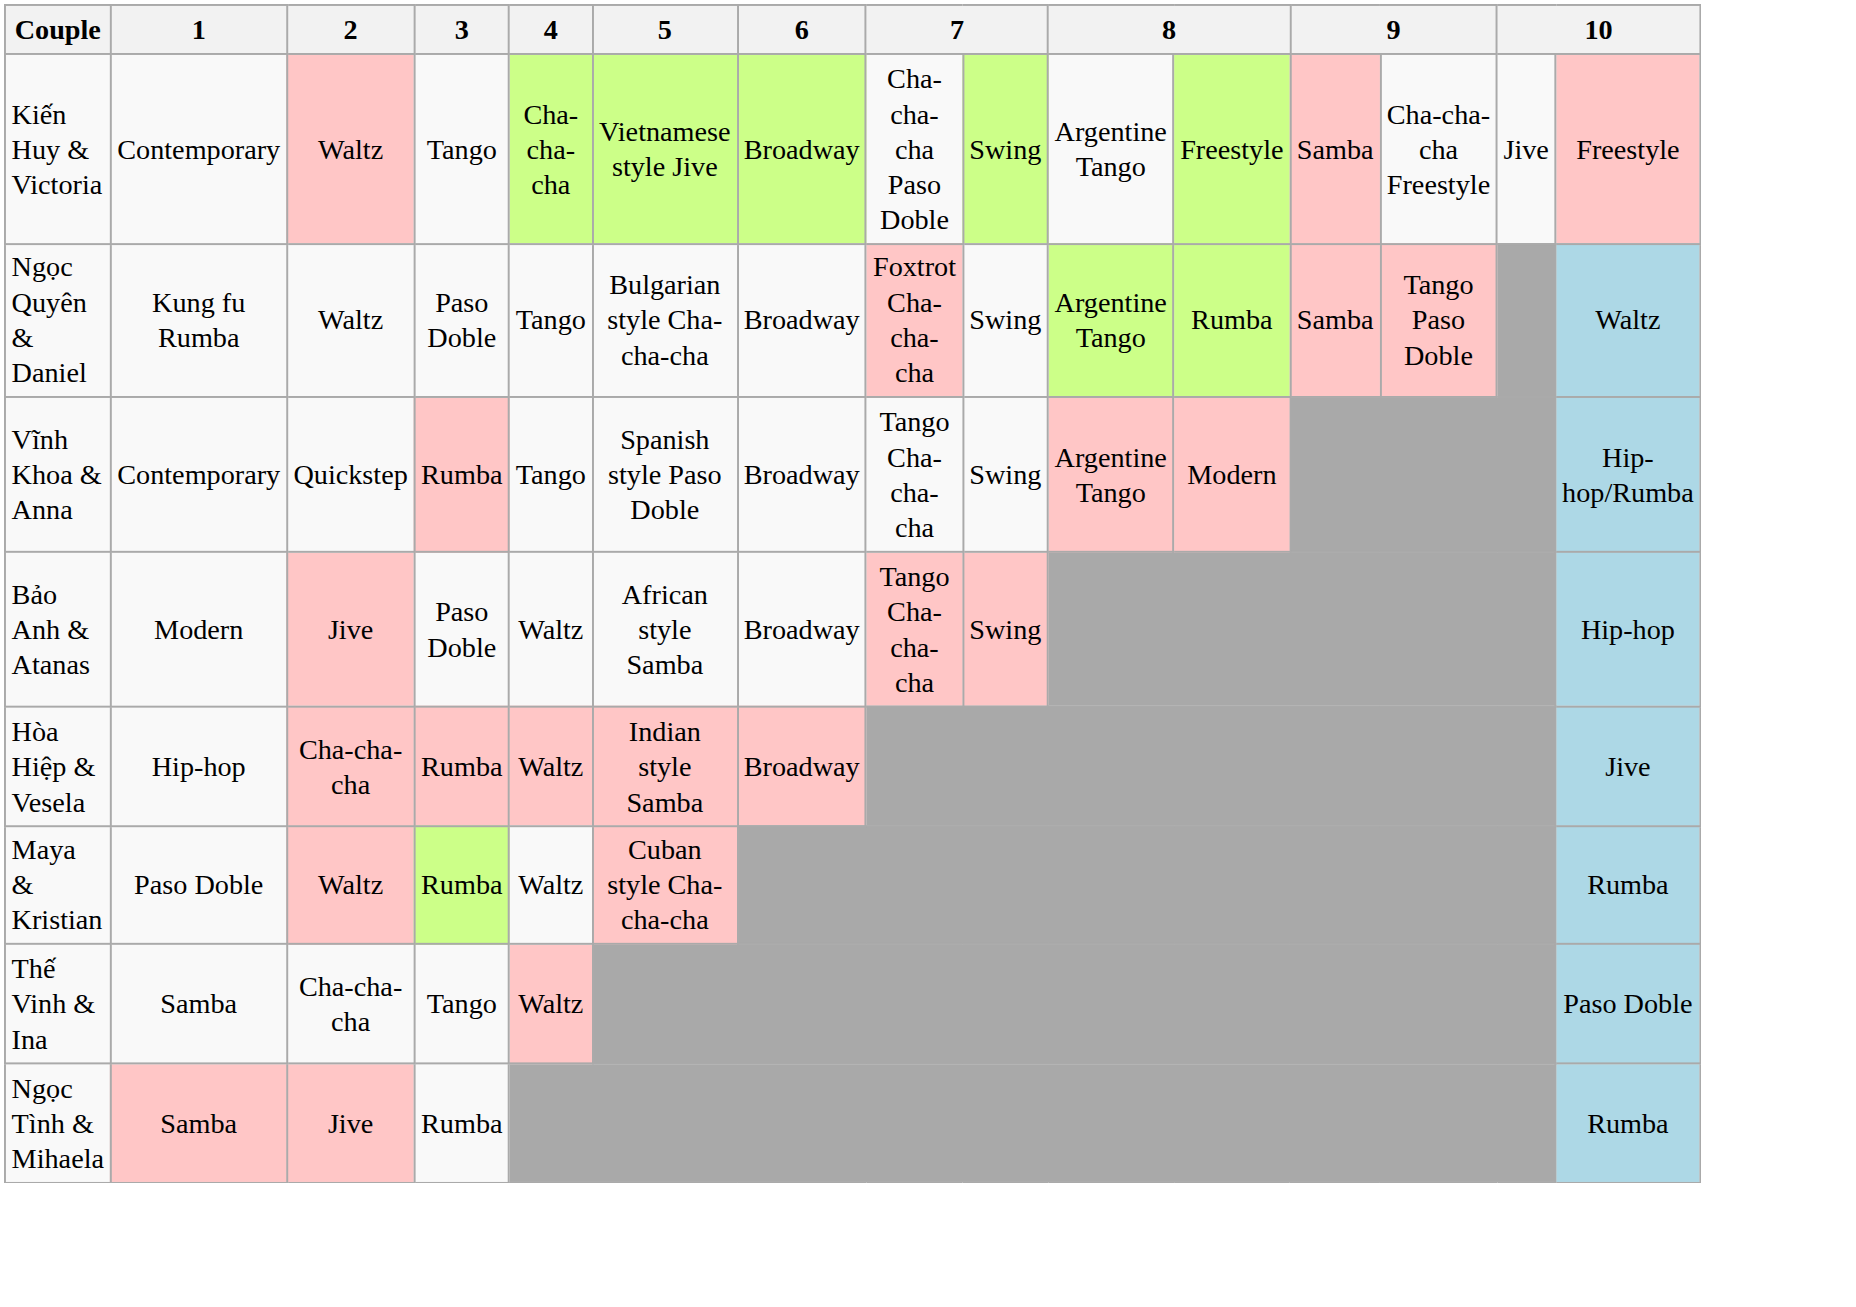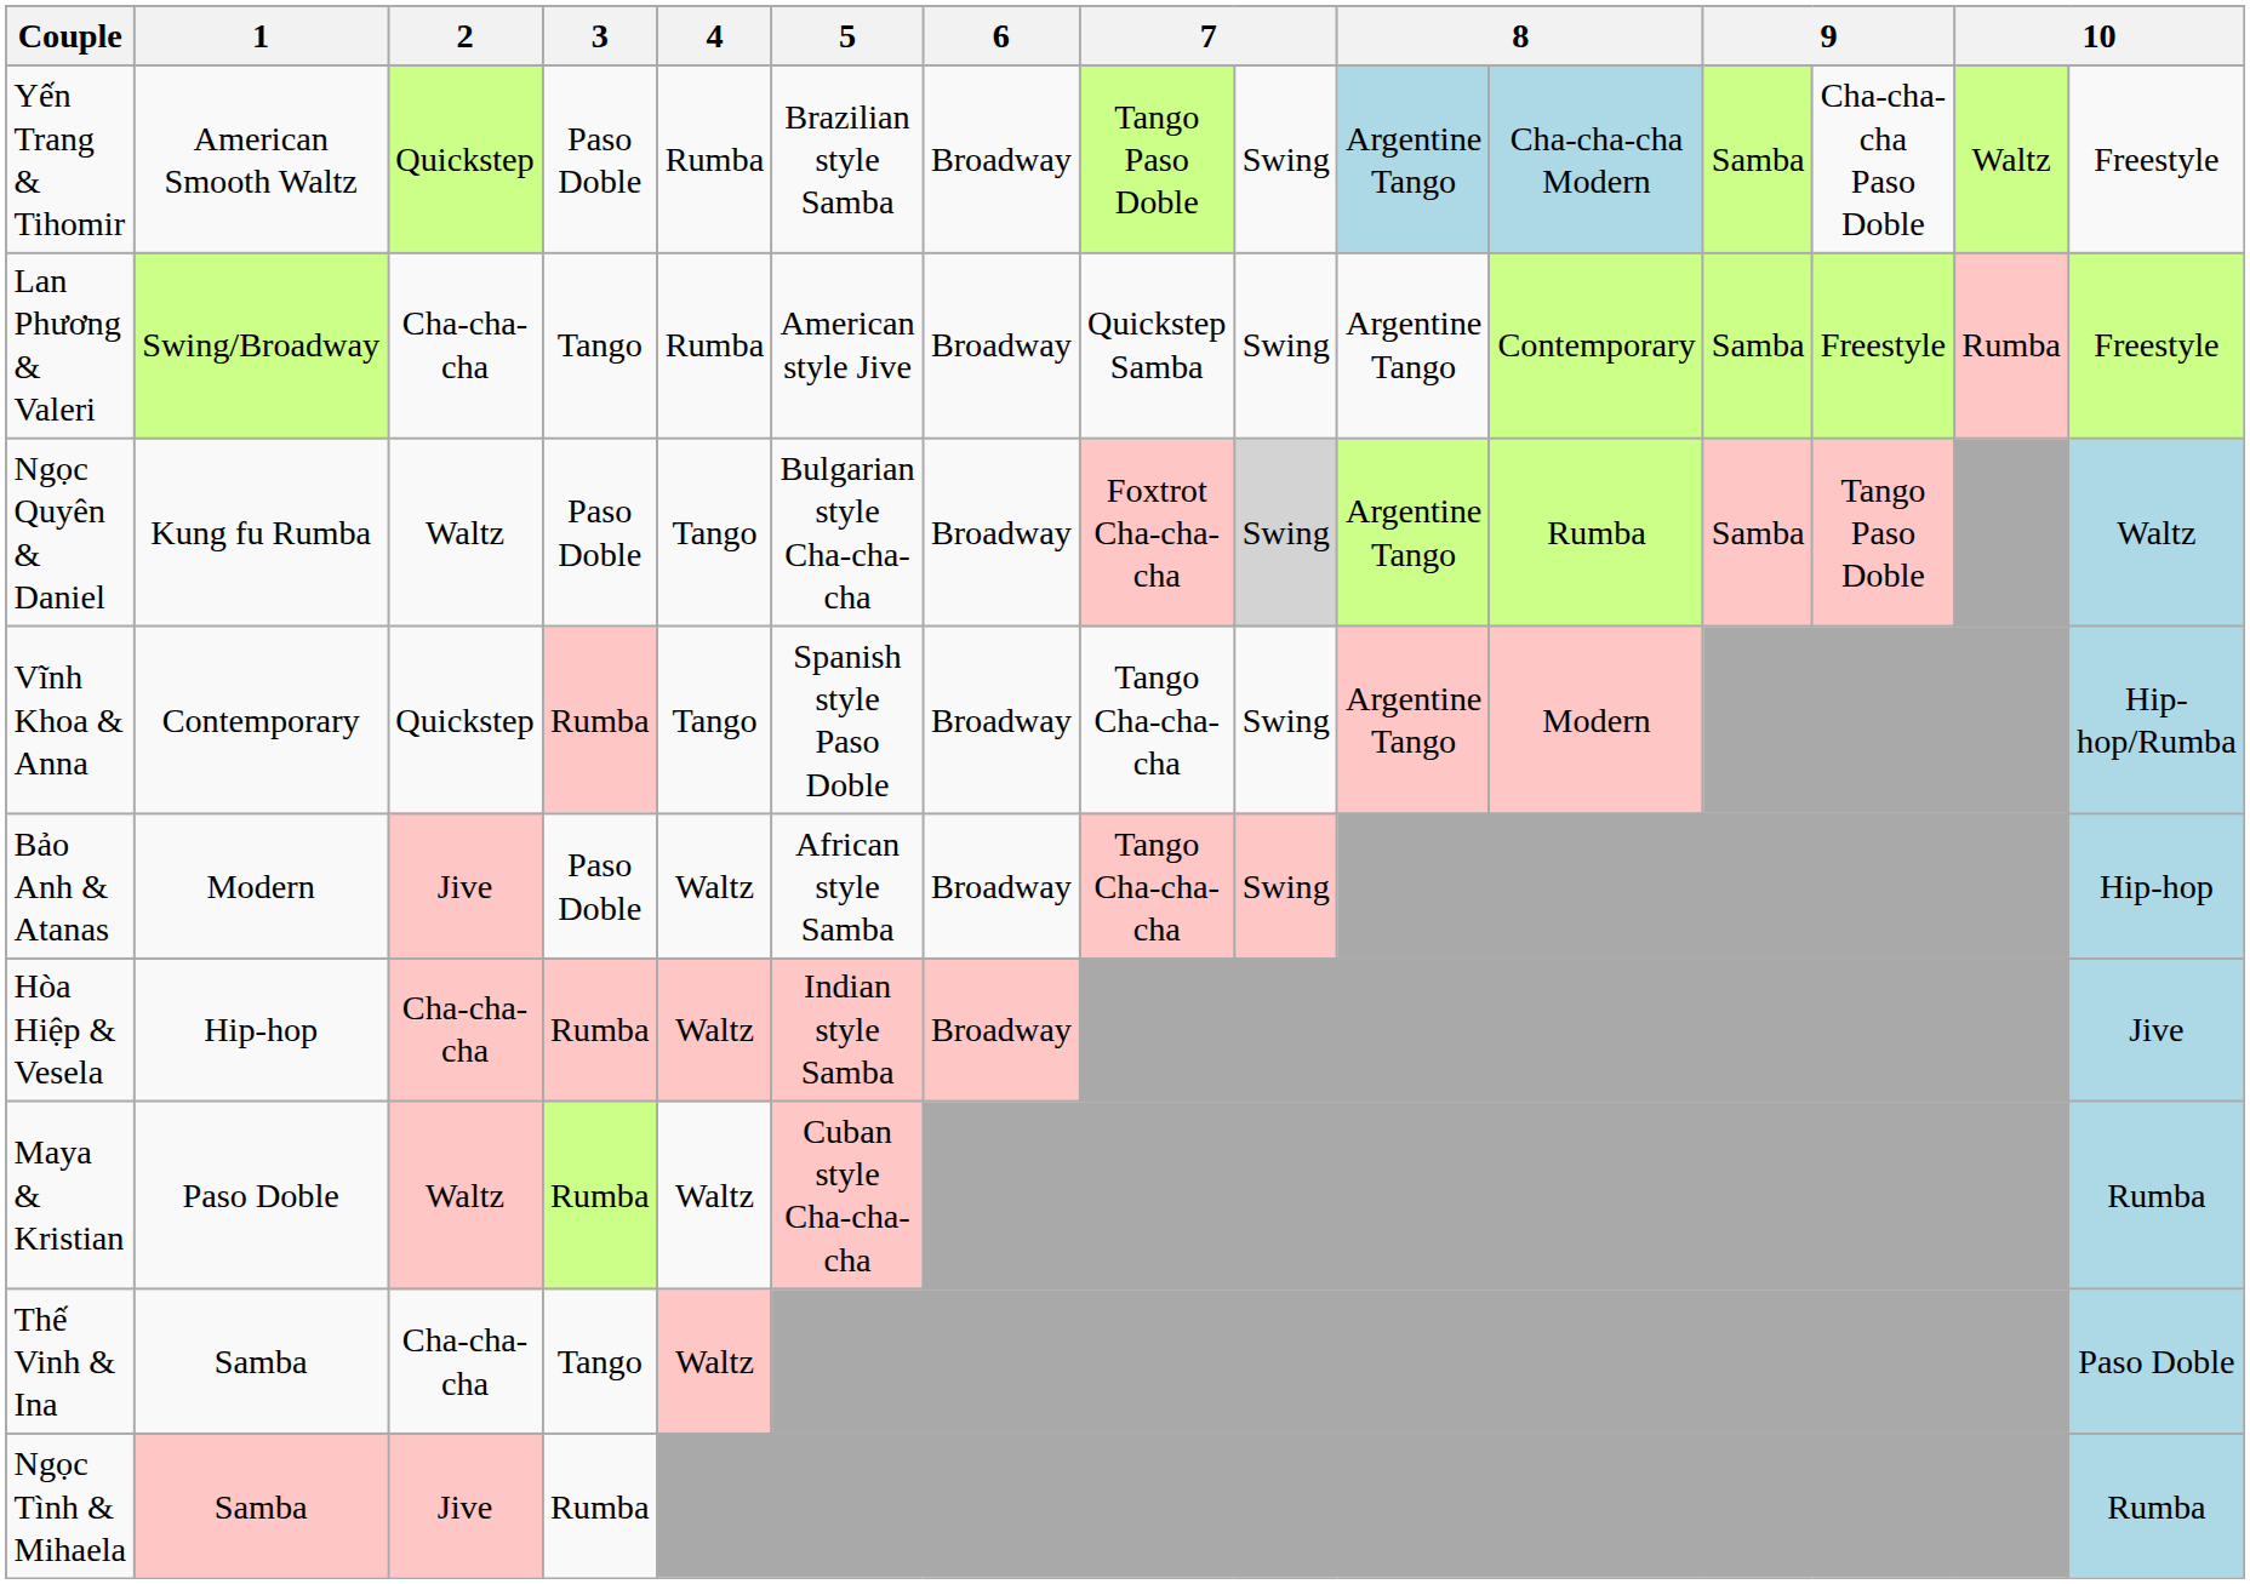 <table class="wikitable" style="text-align:center;margin:auto; font-size:90%; line-height:18px;">
 <tr>
 <th>Couple</th>
 <th>1</th>
 <th>2</th>
 <th>3</th>
 <th>4</th>
 <th>5</th>
 <th>6</th>
 <th colspan=2>7</th>
 <th colspan=2>8</th>
 <th colspan=2>9</th>
 <th colspan=2>10</th>
 </tr>
 <tr>
-<td style="text-align:left;">Kiến Huy & Victoria</td>
-<td>Contemporary</td>
-<td style="background:#ffc6c6;">Waltz</td>
+<td style="text-align:left;">Yến Trang & Tihomir</td>
+<td>American Smooth Waltz</td>
+<td style="background:#ccff88;">Quickstep</td>
+<td>Paso Doble</td>
+<td>Rumba</td>
+<td>Brazilian style Samba</td>
+<td>Broadway</td>
+<td style="background:#ccff88;">Tango<br>Paso Doble</td>
+<td>Swing</td>
+<td style="background:lightblue;">Argentine Tango</td>
+<td style="background:lightblue;">Cha-cha-cha<br>Modern</td>
+<td style="background:#ccff88;">Samba</td>
+<td>Cha-cha-cha<br>Paso Doble</td>
+<td style="background:#ccff88;">Waltz</td>
+<td>Freestyle</td>
+</tr>
+<tr>
+<td style="text-align:left;">Lan Phương & Valeri</td>
+<td style="background:#ccff88;">Swing/Broadway</td>
+<td>Cha-cha-cha</td>
 <td>Tango</td>
-<td style="background:#ccff88;">Cha-cha-cha</td>
-<td style="background:#ccff88;">Vietnamese style Jive</td>
-<td style="background:#ccff88;">Broadway</td>
-<td>Cha-cha-cha<br>Paso Doble</td>
-<td style="background:#ccff88;">Swing</td>
+<td>Rumba</td>
+<td>American style Jive</td>
+<td>Broadway</td>
+<td>Quickstep<br>Samba</td>
+<td>Swing</td>
 <td>Argentine Tango</td>
+<td style="background:#ccff88;">Contemporary</td>
+<td style="background:#ccff88;">Samba</td>
 <td style="background:#ccff88;">Freestyle</td>
-<td style="background:#ffc6c6;">Samba</td>
-<td>Cha-cha-cha<br>Freestyle</td>
-<td>Jive</td>
-<td style="background:#ffc6c6;">Freestyle</td>
+<td style="background:#ffc6c6;">Rumba</td>
+<td style="background:#ccff88;">Freestyle</td>
 </tr>
 <tr>
 <td style="text-align:left;">Ngọc Quyên & Daniel</td>
 <td>Kung fu Rumba</td>
 <td>Waltz</td>
 <td>Paso Doble</td>
 <td>Tango</td>
 <td>Bulgarian style Cha-cha-cha</td>
 <td>Broadway</td>
 <td style="background:#ffc6c6;">Foxtrot<br>Cha-cha-cha</td>
-<td>Swing</td>
+<td style="background: lightgrey;">Swing</td>
 <td style="background:#ccff88;">Argentine Tango</td>
 <td style="background:#ccff88;">Rumba</td>
 <td style="background:#ffc6c6;">Samba</td>
 <td style="background:#ffc6c6;">Tango<br>Paso Doble</td>
 <td style="background:darkgrey;" colspan="1"></td>
 <td style="background:lightblue;">Waltz</td>
 </tr>
 <tr>
 <td style="text-align:left;">Vĩnh Khoa & Anna</td>
 <td>Contemporary</td>
 <td>Quickstep</td>
 <td style="background:#ffc6c6;">Rumba</td>
 <td>Tango</td>
 <td>Spanish style Paso Doble</td>
 <td>Broadway</td>
 <td>Tango<br>Cha-cha-cha</td>
 <td>Swing</td>
 <td style="background:#ffc6c6;">Argentine Tango</td>
 <td style="background:#ffc6c6;">Modern</td>
 <td style="background:darkgrey;" colspan="3"></td>
 <td style="background:lightblue;">Hip-hop/Rumba</td>
 </tr>
 <tr>
 <td style="text-align:left;">Bảo Anh & Atanas</td>
 <td>Modern</td>
 <td style="background:#ffc6c6;">Jive</td>
 <td>Paso Doble</td>
 <td>Waltz</td>
 <td>African style Samba</td>
 <td>Broadway</td>
 <td style="background:#ffc6c6;">Tango<br>Cha-cha-cha</td>
 <td style="background:#ffc6c6;">Swing</td>
 <td style="background:darkgrey;" colspan="5"></td>
 <td style="background:lightblue;">Hip-hop</td>
 </tr>
 <tr>
 <td style="text-align:left;">Hòa Hiệp & Vesela</td>
 <td>Hip-hop</td>
 <td style="background:#ffc6c6;">Cha-cha-cha</td>
 <td style="background:#ffc6c6;">Rumba</td>
 <td style="background:#ffc6c6;">Waltz</td>
 <td style="background:#ffc6c6;">Indian style Samba</td>
 <td style="background:#ffc6c6;">Broadway</td>
 <td style="background:darkgrey;" colspan="7"></td>
 <td style="background:lightblue;">Jive</td>
 </tr>
 <tr>
 <td style="text-align:left;">Maya & Kristian</td>
 <td>Paso Doble</td>
 <td style="background:#ffc6c6;">Waltz</td>
 <td style="background:#ccff88;">Rumba</td>
 <td>Waltz</td>
 <td style="background:#ffc6c6;">Cuban style Cha-cha-cha</td>
 <td style="background:darkgrey;" colspan="8"></td>
 <td style="background:lightblue;">Rumba</td>
 </tr>
 <tr>
 <td style="text-align:left;">Thế Vinh & Ina</td>
 <td>Samba</td>
 <td>Cha-cha-cha</td>
 <td>Tango</td>
 <td style="background:#ffc6c6;">Waltz</td>
 <td style="background:darkgrey;" colspan="9"></td>
 <td style="background:lightblue;">Paso Doble</td>
 </tr>
 <tr>
 <td style="text-align:left;">Ngọc Tình & Mihaela</td>
 <td style="background:#ffc6c6;">Samba</td>
 <td style="background:#ffc6c6;">Jive</td>
 <td>Rumba</td>
 <td style="background:darkgrey;" colspan="10"></td>
 <td style="background:lightblue;">Rumba</td>
 </tr>
 </table>
